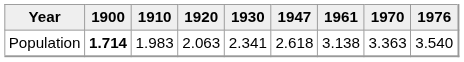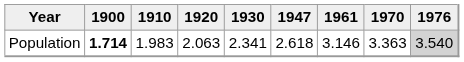 <table align="center" rules="all" cellspacing="0" cellpadding="4" style="border: 1px solid #999; border-right: 2px solid #999; border-bottom:2px solid #999">
 <tr style="background: #efefef">
 <th>Year</th>
 <th>1900</th>
 <th>1910</th>
 <th>1920</th>
 <th>1930</th>
 <th>1947</th>
 <th>1961</th>
 <th>1970</th>
 <th>1976</th>
 </tr>
 <tr>
 <td>Population</td>
 <td align="center"><strong>1.714</strong></td>
 <td align=center>1.983</td>
 <td align=center>2.063</td>
 <td align=center>2.341</td>
 <td align=center>2.618</td>
-<td align=center>3.138</td>
+<td align=center>3.146</td>
 <td align=center>3.363</td>
-<td align=center>3.540</td>
+<td align=center style="background: lightgrey;">3.540</td>
 </tr>
 </table>
